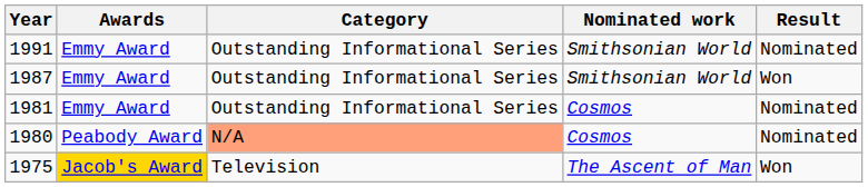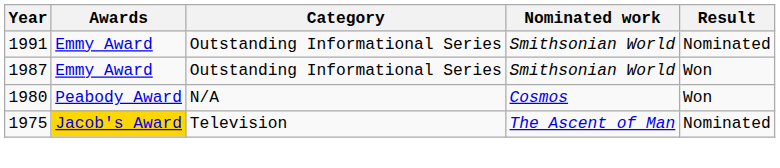 <table class="wikitable">
 <tr>
 <th>Year</th>
 <th>Awards</th>
 <th>Category</th>
 <th>Nominated work</th>
 <th>Result</th>
 </tr>
 <tr>
 <td>1991</td>
 <td><a href='#'>Emmy Award</a></td>
 <td>Outstanding Informational Series</td>
 <td><em>Smithsonian World</em></td>
 <td>Nominated</td>
 </tr>
 <tr>
 <td>1987</td>
 <td><a href='#'>Emmy Award</a></td>
 <td>Outstanding Informational Series</td>
 <td><em>Smithsonian World</em></td>
 <td>Won</td>
 </tr>
 <tr>
-<td>1981</td>
-<td><a href='#'>Emmy Award</a></td>
-<td>Outstanding Informational Series</td>
-<td><em><a href='#'>Cosmos</a></em></td>
-<td>Nominated</td>
-</tr>
-<tr>
 <td>1980</td>
 <td><a href='#'>Peabody Award</a></td>
-<td style="background: lightsalmon;">N/A</td>
+<td>N/A</td>
 <td><em><a href='#'>Cosmos</a></em></td>
-<td>Nominated</td>
+<td>Won</td>
 </tr>
 <tr>
 <td>1975</td>
 <td style="background: gold;"><a href='#'>Jacob's Award</a></td>
 <td>Television</td>
 <td><em><a href='#'>The Ascent of Man</a></em></td>
-<td>Won</td>
+<td>Nominated</td>
 </tr>
 </table>
